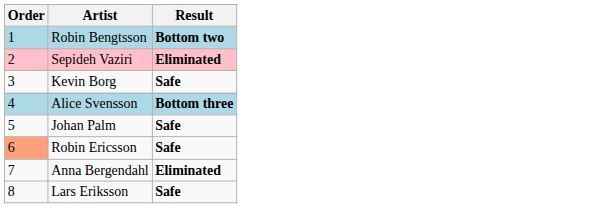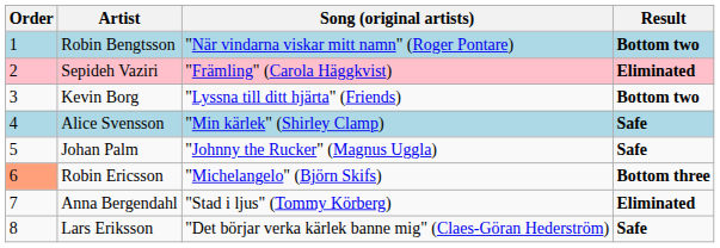 <table class=wikitable>
 <tr>
 <th>Order</th>
 <th>Artist</th>
+<th>Song (original artists)</th>
 <th>Result</th>
 </tr>
 <tr style="background:lightblue;">
 <td>1</td>
 <td>Robin Bengtsson</td>
+<td>"<a href='#'>När vindarna viskar mitt namn</a>" (<a href='#'>Roger Pontare</a>)</td>
 <td><strong>Bottom two</strong></td>
 </tr>
 <tr style="background:pink;">
 <td>2</td>
 <td>Sepideh Vaziri</td>
+<td>"<a href='#'>Främling</a>" (<a href='#'>Carola Häggkvist</a>)</td>
 <td><strong>Eliminated</strong></td>
 </tr>
 <tr>
 <td>3</td>
 <td>Kevin Borg</td>
-<td><strong>Safe</strong></td>
+<td>"<a href='#'>Lyssna till ditt hjärta</a>" (<a href='#'>Friends</a>)</td>
+<td><strong>Bottom two</strong></td>
 </tr>
 <tr style="background:lightblue;">
 <td>4</td>
 <td>Alice Svensson</td>
-<td><strong>Bottom three</strong></td>
+<td>"<a href='#'>Min kärlek</a>" (<a href='#'>Shirley Clamp</a>)</td>
+<td><strong>Safe</strong></td>
 </tr>
 <tr>
 <td>5</td>
 <td>Johan Palm</td>
+<td>"<a href='#'>Johnny the Rucker</a>" (<a href='#'>Magnus Uggla</a>)</td>
 <td><strong>Safe</strong></td>
 </tr>
 <tr>
 <td style="background: lightsalmon;">6</td>
 <td>Robin Ericsson</td>
-<td><strong>Safe</strong></td>
+<td>"<a href='#'>Michelangelo</a>" (<a href='#'>Björn Skifs</a>)</td>
+<td><strong>Bottom three</strong></td>
 </tr>
 <tr>
 <td>7</td>
 <td>Anna Bergendahl</td>
+<td>"Stad i ljus" (<a href='#'>Tommy Körberg</a>)</td>
 <td><strong>Eliminated</strong></td>
 </tr>
 <tr>
 <td>8</td>
 <td>Lars Eriksson</td>
+<td>"Det börjar verka kärlek banne mig" (<a href='#'>Claes-Göran Hederström</a>)</td>
 <td><strong>Safe</strong></td>
 </tr>
 </table>
